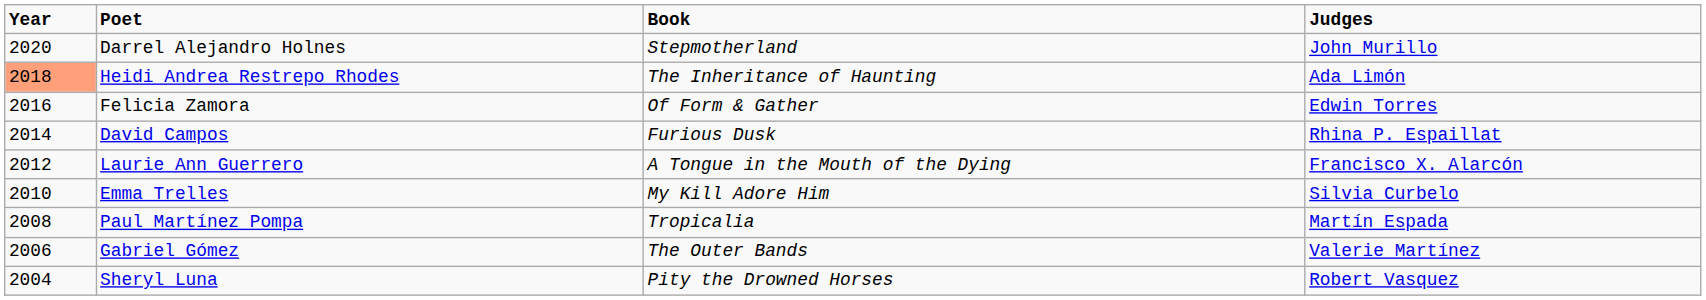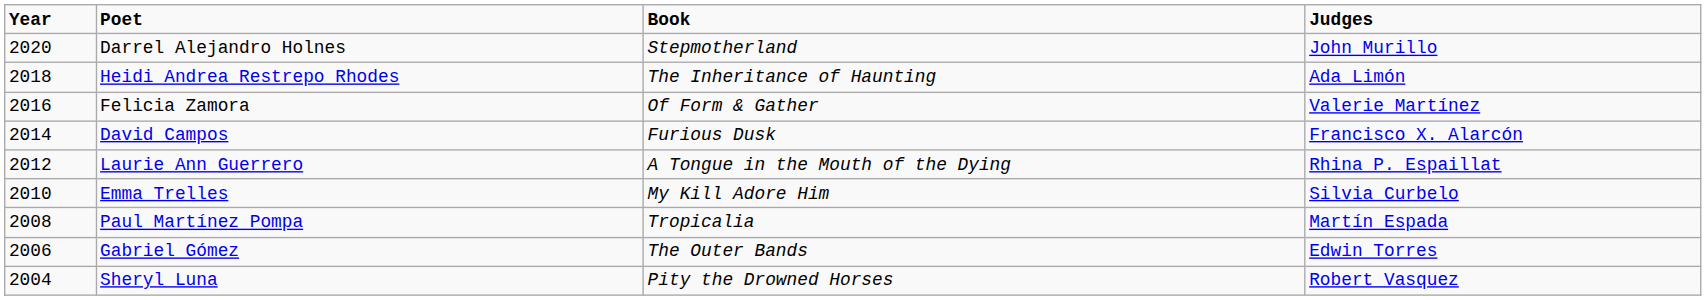 <table class="wikitable" style="width: 98%;">
 <tr valign="top">
 <td><strong>Year</strong></td>
 <td><strong>Poet</strong></td>
 <td><strong>Book</strong></td>
 <td><strong>Judges</strong></td>
 </tr>
 <tr>
 <td>2020</td>
 <td>Darrel Alejandro Holnes</td>
 <td><em>Stepmotherland</em></td>
 <td><a href='#'>John Murillo</a></td>
 </tr>
 <tr>
-<td style="background: lightsalmon;">2018</td>
+<td>2018</td>
 <td><a href='#'>Heidi Andrea Restrepo Rhodes</a></td>
 <td><em>The Inheritance of Haunting</em></td>
 <td><a href='#'>Ada Limón</a></td>
 </tr>
 <tr>
 <td>2016</td>
 <td>Felicia Zamora</td>
 <td><em>Of Form & Gather</em></td>
-<td><a href='#'>Edwin Torres</a></td>
+<td><a href='#'>Valerie Martínez</a></td>
 </tr>
 <tr>
 <td>2014</td>
 <td><a href='#'>David Campos</a></td>
 <td><em>Furious Dusk</em></td>
-<td><a href='#'>Rhina P. Espaillat</a></td>
+<td><a href='#'>Francisco X. Alarcón</a></td>
 </tr>
 <tr>
 <td>2012</td>
 <td><a href='#'>Laurie Ann Guerrero</a></td>
 <td><em>A Tongue in the Mouth of the Dying</em></td>
-<td><a href='#'>Francisco X. Alarcón</a></td>
+<td><a href='#'>Rhina P. Espaillat</a></td>
 </tr>
 <tr>
 <td>2010</td>
 <td><a href='#'>Emma Trelles</a></td>
 <td><em>My Kill Adore Him</em></td>
 <td><a href='#'>Silvia Curbelo</a></td>
 </tr>
 <tr>
 <td>2008</td>
 <td><a href='#'>Paul Martínez Pompa</a></td>
 <td><em>Tropicalia</em></td>
 <td><a href='#'>Martín Espada</a></td>
 </tr>
 <tr>
 <td>2006</td>
 <td><a href='#'>Gabriel Gómez</a></td>
 <td><em>The Outer Bands</em></td>
-<td><a href='#'>Valerie Martínez</a></td>
+<td><a href='#'>Edwin Torres</a></td>
 </tr>
 <tr>
 <td>2004</td>
 <td><a href='#'>Sheryl Luna</a></td>
 <td><em>Pity the Drowned Horses</em></td>
 <td><a href='#'>Robert Vasquez</a></td>
 </tr>
 </table>
